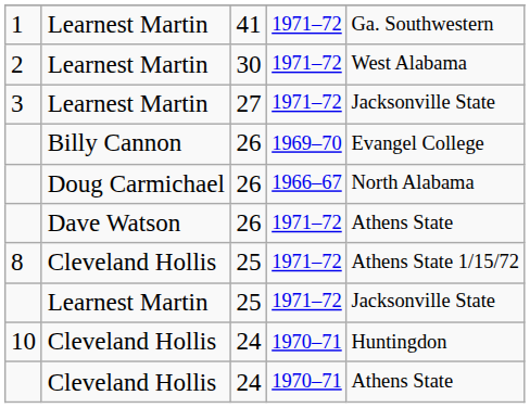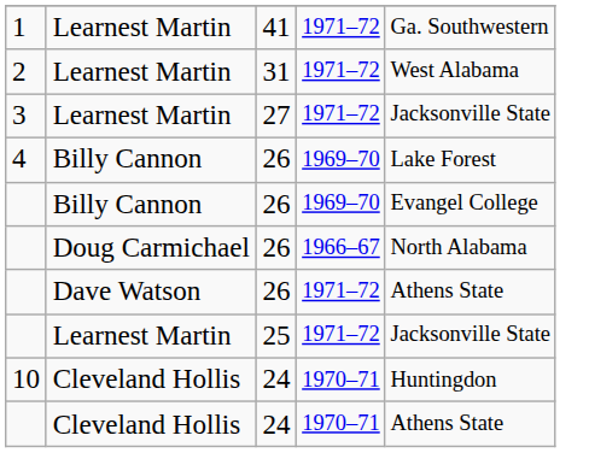 <table class="wikitable">
 <tr>
 </tr>
 <tr>
 <td>1</td>
 <td>Learnest Martin</td>
 <td>41</td>
 <td style="font-size:80%;"><a href='#'>1971–72</a></td>
 <td style="font-size:80%;">Ga. Southwestern</td>
 </tr>
 <tr>
 <td>2</td>
 <td>Learnest Martin</td>
-<td>30</td>
+<td>31</td>
 <td style="font-size:80%;"><a href='#'>1971–72</a></td>
 <td style="font-size:80%;">West Alabama</td>
 </tr>
 <tr>
 <td>3</td>
 <td>Learnest Martin</td>
 <td>27</td>
 <td style="font-size:80%;"><a href='#'>1971–72</a></td>
 <td style="font-size:80%;">Jacksonville State</td>
+</tr>
+<tr>
+<td>4</td>
+<td>Billy Cannon</td>
+<td>26</td>
+<td style="font-size:80%;"><a href='#'>1969–70</a></td>
+<td style="font-size:80%;">Lake Forest</td>
 </tr>
 <tr>
 <td></td>
 <td>Billy Cannon</td>
 <td>26</td>
 <td style="font-size:80%;"><a href='#'>1969–70</a></td>
 <td style="font-size:80%;">Evangel College</td>
 </tr>
 <tr>
 <td></td>
 <td>Doug Carmichael</td>
 <td>26</td>
 <td style="font-size:80%;"><a href='#'>1966–67</a></td>
 <td style="font-size:80%;">North Alabama</td>
 </tr>
 <tr>
 <td></td>
 <td>Dave Watson</td>
 <td>26</td>
 <td style="font-size:80%;"><a href='#'>1971–72</a></td>
 <td style="font-size:80%;">Athens State</td>
 </tr>
 <tr>
-<td>8</td>
-<td>Cleveland Hollis</td>
-<td>25</td>
-<td style="font-size:80%;"><a href='#'>1971–72</a></td>
-<td style="font-size:80%;">Athens State 1/15/72</td>
-</tr>
-<tr>
 <td></td>
 <td>Learnest Martin</td>
 <td>25</td>
 <td style="font-size:80%;"><a href='#'>1971–72</a></td>
 <td style="font-size:80%;">Jacksonville State</td>
 </tr>
 <tr>
 <td>10</td>
 <td>Cleveland Hollis</td>
 <td>24</td>
 <td style="font-size:80%;"><a href='#'>1970–71</a></td>
 <td style="font-size:80%;">Huntingdon</td>
 </tr>
 <tr>
 <td></td>
 <td>Cleveland Hollis</td>
 <td>24</td>
 <td style="font-size:80%;"><a href='#'>1970–71</a></td>
 <td style="font-size:80%;">Athens State</td>
 </tr>
 </table>
